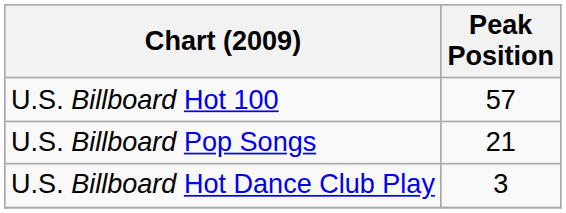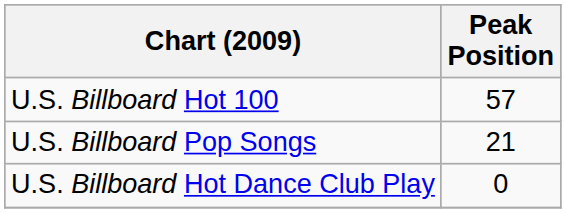 <table class="wikitable">
 <tr>
 <th valign="center">Chart (2009) </th>
 <th>Peak<br>Position</th>
 </tr>
 <tr>
 <td align="left">U.S. <em>Billboard</em> <a href='#'>Hot 100</a></td>
 <td align="center">57</td>
 </tr>
 <tr>
 <td align="left">U.S. <em>Billboard</em> <a href='#'>Pop Songs</a></td>
 <td align="center">21</td>
 </tr>
 <tr>
 <td align="left">U.S. <em>Billboard</em> <a href='#'>Hot Dance Club Play</a></td>
-<td align="center">3</td>
+<td align="center">0</td>
 </tr>
 <tr>
 </tr>
 </table>
